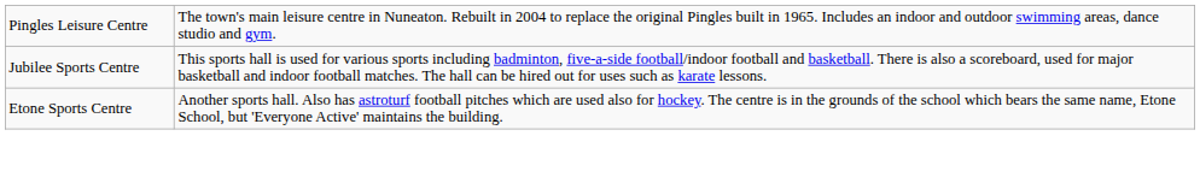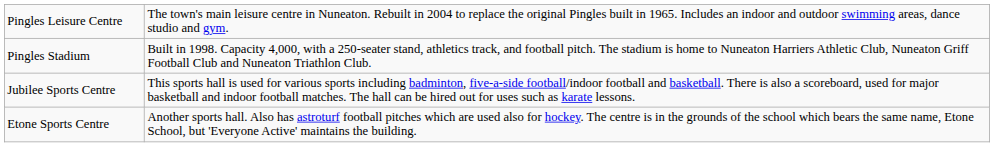 <table class=wikitable>
 <tr>
 <td width=170>Pingles Leisure Centre</td>
 <td>The town's main leisure centre in Nuneaton. Rebuilt in 2004 to replace the original Pingles built in 1965. Includes an indoor and outdoor <a href='#'>swimming</a> areas,  dance studio and <a href='#'>gym</a>.</td>
+</tr>
+<tr>
+<td>Pingles Stadium</td>
+<td>Built in 1998. Capacity 4,000, with a 250-seater stand, athletics track, and football pitch. The stadium is home to Nuneaton Harriers Athletic Club, Nuneaton Griff Football Club and Nuneaton Triathlon Club.</td>
 </tr>
 <tr>
 <td>Jubilee Sports Centre</td>
 <td>This sports hall is used for various sports including <a href='#'>badminton</a>, <a href='#'>five-a-side football</a>/indoor football and <a href='#'>basketball</a>. There is also a scoreboard, used for major basketball and indoor football matches. The hall can be hired out for uses such as <a href='#'>karate</a> lessons.</td>
 </tr>
 <tr>
 <td>Etone Sports Centre</td>
 <td>Another sports hall. Also has <a href='#'>astroturf</a> football pitches which are used also for <a href='#'>hockey</a>. The centre is in the grounds of the school which bears the same name, Etone School, but 'Everyone Active' maintains the building.</td>
 </tr>
 </table>
